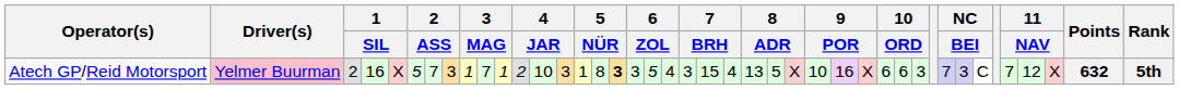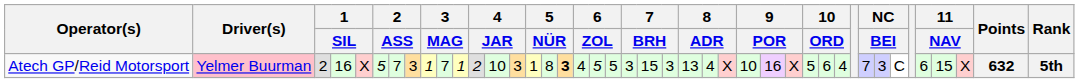 <table class="wikitable" style="font-size: 85%">
 <tr>
 <th rowspan=2>Operator(s)</th>
 <th rowspan=2>Driver(s)</th>
 <th colspan=3>1</th>
 <th colspan=3>2</th>
 <th colspan=3>3</th>
 <th colspan=3>4</th>
 <th colspan=3>5</th>
 <th colspan=3>6</th>
 <th colspan=3>7</th>
 <th colspan=3>8</th>
 <th colspan=3>9</th>
 <th colspan=3>10</th>
 <th rowspan=3></th>
 <th colspan=3>NC</th>
 <th rowspan=3></th>
 <th colspan=3>11</th>
 <th rowspan=2>Points</th>
 <th rowspan=2>Rank</th>
 </tr>
 <tr>
 <th colspan=3><a href='#'>SIL</a></th>
 <th colspan=3><a href='#'>ASS</a></th>
 <th colspan=3><a href='#'>MAG</a></th>
 <th colspan=3><a href='#'>JAR</a></th>
 <th colspan=3><a href='#'>NÜR</a></th>
 <th colspan=3><a href='#'>ZOL</a></th>
 <th colspan=3><a href='#'>BRH</a></th>
 <th colspan=3><a href='#'>ADR</a></th>
 <th colspan=3><a href='#'>POR</a></th>
 <th colspan=3><a href='#'>ORD</a></th>
 <th colspan=3><a href='#'>BEI</a></th>
 <th colspan=3><a href='#'>NAV</a></th>
 </tr>
 <tr>
 <td align=center><a href='#'>Atech GP</a>/<a href='#'>Reid Motorsport</a></td>
 <td style="background: pink;"> <a href='#'>Yelmer Buurman</a></td>
 <td style="background:#dfdfdf;">2</td>
 <td style="background:#dfffdf;">16</td>
 <td style="background:#ffcfcf;">X</td>
 <td style="background:#dfffdf;"><em>5</em></td>
 <td style="background:#dfffdf;">7</td>
 <td style="background:#ffdf9f;">3</td>
 <td style="background:#ffffbf;"><em>1</em></td>
 <td style="background:#dfffdf;">7</td>
 <td style="background:#ffffbf;"><em>1</em></td>
 <td style="background:#dfdfdf;"><em>2</em></td>
 <td style="background:#dfffdf;">10</td>
 <td style="background:#ffdf9f;">3</td>
 <td style="background:#ffffbf;">1</td>
 <td style="background:#dfffdf;">8</td>
 <td style="background:#ffdf9f;"><strong>3</strong></td>
-<td style="background:#dfffdf;">3</td>
+<td style="background:#dfffdf;">4</td>
 <td style="background:#dfffdf;"><em>5</em></td>
-<td style="background:#dfffdf;">4</td>
+<td style="background:#dfffdf;">5</td>
 <td style="background:#dfffdf;">3</td>
 <td style="background:#dfffdf;">15</td>
+<td style="background:#dfffdf;">3</td>
+<td style="background:#dfffdf;">13</td>
 <td style="background:#dfffdf;">4</td>
-<td style="background:#dfffdf;">13</td>
-<td style="background:#dfffdf;">5</td>
 <td style="background:#ffcfcf;">X</td>
 <td style="background:#dfffdf;">10</td>
 <td style="background:#efcfff;">16</td>
 <td style="background:#ffcfcf;">X</td>
+<td style="background:#dfffdf;">5</td>
 <td style="background:#dfffdf;">6</td>
-<td style="background:#dfffdf;">6</td>
-<td style="background:#dfffdf;">3</td>
+<td style="background:#dfffdf;">4</td>
 <td style="background:#cfcfff;">7</td>
 <td style="background:#cfcfff;">3</td>
 <td style="background:#ffffff;">C</td>
-<td style="background:#dfffdf;">7</td>
-<td style="background:#dfffdf;">12</td>
+<td style="background:#dfffdf;">6</td>
+<td style="background:#dfffdf;">15</td>
 <td style="background:#ffcfcf;">X</td>
 <th>632</th>
 <th>5th</th>
 </tr>
 </table>
